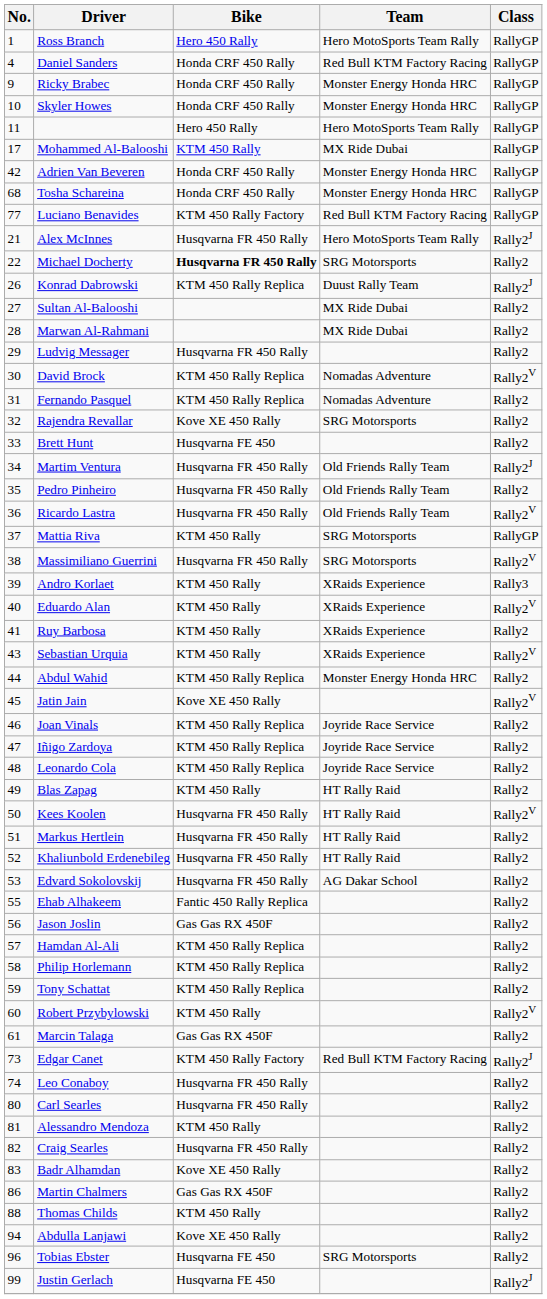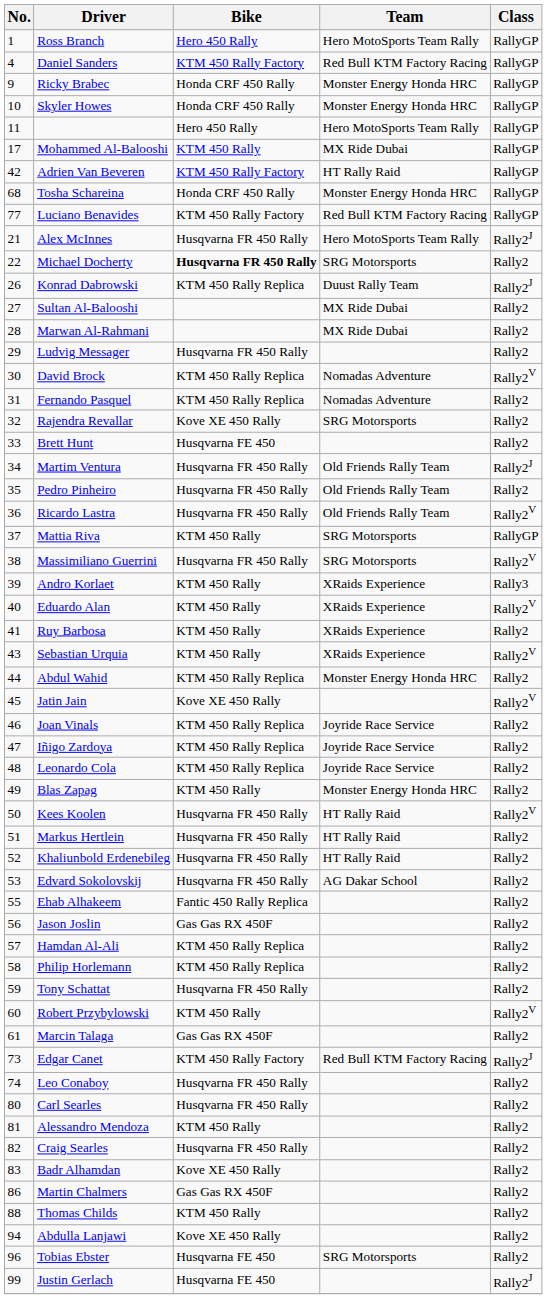 <table class="wikitable sortable" style="font-size:85%;">
 <tr>
 <th><big>No.</big></th>
 <th><big>Driver</big></th>
 <th><big>Bike</big></th>
 <th><big>Team</big></th>
 <th><big>Class</big></th>
 </tr>
 <tr>
 <td>1</td>
 <td> <a href='#'>Ross Branch</a></td>
 <td><a href='#'>Hero 450 Rally</a></td>
 <td>Hero MotoSports Team Rally</td>
 <td>RallyGP</td>
 </tr>
 <tr>
 <td>4</td>
 <td> <a href='#'> Daniel Sanders</a></td>
-<td>Honda CRF 450 Rally</td>
+<td><a href='#'>KTM 450 Rally Factory</a></td>
 <td>Red Bull KTM Factory Racing</td>
 <td>RallyGP</td>
 </tr>
 <tr>
 <td>9</td>
 <td> <a href='#'>Ricky Brabec</a></td>
 <td>Honda CRF 450 Rally</td>
 <td>Monster Energy Honda HRC</td>
 <td>RallyGP</td>
 </tr>
 <tr>
 <td>10</td>
 <td> <a href='#'>Skyler Howes</a></td>
 <td>Honda CRF 450 Rally</td>
 <td>Monster Energy Honda HRC</td>
 <td>RallyGP</td>
 </tr>
 <tr>
 <td>11</td>
 <td> </td>
 <td>Hero 450 Rally</td>
 <td>Hero MotoSports Team Rally</td>
 <td>RallyGP</td>
 </tr>
 <tr>
 <td>17</td>
 <td> <a href='#'>Mohammed Al-Balooshi</a></td>
 <td><a href='#'>KTM 450 Rally</a></td>
 <td>MX Ride Dubai</td>
 <td>RallyGP</td>
 </tr>
 <tr>
 <td>42</td>
 <td> <a href='#'>Adrien Van Beveren</a></td>
-<td>Honda CRF 450 Rally</td>
-<td>Monster Energy Honda HRC</td>
+<td><a href='#'>KTM 450 Rally Factory</a></td>
+<td>HT Rally Raid</td>
 <td>RallyGP</td>
 </tr>
 <tr>
 <td>68</td>
 <td> <a href='#'>Tosha Schareina</a></td>
 <td>Honda CRF 450 Rally</td>
 <td>Monster Energy Honda HRC</td>
 <td>RallyGP</td>
 </tr>
 <tr>
 <td>77</td>
 <td> <a href='#'>Luciano Benavides</a></td>
 <td>KTM 450 Rally Factory</td>
 <td>Red Bull KTM Factory Racing</td>
 <td>RallyGP</td>
 </tr>
 <tr>
 <td>21</td>
 <td> <a href='#'>Alex McInnes</a></td>
 <td>Husqvarna FR 450 Rally</td>
 <td>Hero MotoSports Team Rally</td>
 <td>Rally2<sup>J</sup></td>
 </tr>
 <tr>
 <td>22</td>
 <td> <a href='#'>Michael Docherty</a></td>
 <td><strong>Husqvarna FR 450 Rally</strong></td>
 <td>SRG Motorsports</td>
 <td>Rally2</td>
 </tr>
 <tr>
 <td>26</td>
 <td> <a href='#'>Konrad Dabrowski</a></td>
 <td>KTM 450 Rally Replica</td>
 <td>Duust Rally Team</td>
 <td>Rally2<sup>J</sup></td>
 </tr>
 <tr>
 <td>27</td>
 <td> <a href='#'>Sultan Al-Balooshi</a></td>
 <td></td>
 <td>MX Ride Dubai</td>
 <td>Rally2</td>
 </tr>
 <tr>
 <td>28</td>
 <td> <a href='#'>Marwan Al-Rahmani</a></td>
 <td></td>
 <td>MX Ride Dubai</td>
 <td>Rally2</td>
 </tr>
 <tr>
 <td>29</td>
 <td> <a href='#'>Ludvig Messager</a></td>
 <td>Husqvarna FR 450 Rally</td>
 <td></td>
 <td>Rally2</td>
 </tr>
 <tr>
 <td>30</td>
 <td> <a href='#'>David Brock</a></td>
 <td>KTM 450 Rally Replica</td>
 <td>Nomadas Adventure</td>
 <td>Rally2<sup>V</sup></td>
 </tr>
 <tr>
 <td>31</td>
 <td> <a href='#'>Fernando Pasquel</a></td>
 <td>KTM 450 Rally Replica</td>
 <td>Nomadas Adventure</td>
 <td>Rally2</td>
 </tr>
 <tr>
 <td>32</td>
 <td> <a href='#'>Rajendra Revallar</a></td>
 <td>Kove XE 450 Rally</td>
 <td>SRG Motorsports</td>
 <td>Rally2</td>
 </tr>
 <tr>
 <td>33</td>
 <td> <a href='#'>Brett Hunt</a></td>
 <td>Husqvarna FE 450</td>
 <td></td>
 <td>Rally2</td>
 </tr>
 <tr>
 <td>34</td>
 <td> <a href='#'>Martim Ventura</a></td>
 <td>Husqvarna FR 450 Rally</td>
 <td>Old Friends Rally Team</td>
 <td>Rally2<sup>J</sup></td>
 </tr>
 <tr>
 <td>35</td>
 <td> <a href='#'>Pedro Pinheiro</a></td>
 <td>Husqvarna FR 450 Rally</td>
 <td>Old Friends Rally Team</td>
 <td>Rally2</td>
 </tr>
 <tr>
 <td>36</td>
 <td> <a href='#'>Ricardo Lastra</a></td>
 <td>Husqvarna FR 450 Rally</td>
 <td>Old Friends Rally Team</td>
 <td>Rally2<sup>V</sup></td>
 </tr>
 <tr>
 <td>37</td>
 <td> <a href='#'>Mattia Riva</a></td>
 <td>KTM 450 Rally</td>
 <td>SRG Motorsports</td>
 <td>RallyGP</td>
 </tr>
 <tr>
 <td>38</td>
 <td> <a href='#'>Massimiliano Guerrini</a></td>
 <td>Husqvarna FR 450 Rally</td>
 <td>SRG Motorsports</td>
 <td>Rally2<sup>V</sup></td>
 </tr>
 <tr>
 <td>39</td>
 <td> <a href='#'>Andro Korlaet</a></td>
 <td>KTM 450 Rally</td>
 <td>XRaids Experience</td>
 <td>Rally3</td>
 </tr>
 <tr>
 <td>40</td>
 <td> <a href='#'>Eduardo Alan</a></td>
 <td>KTM 450 Rally</td>
 <td>XRaids Experience</td>
 <td>Rally2<sup>V</sup></td>
 </tr>
 <tr>
 <td>41</td>
 <td> <a href='#'>Ruy Barbosa</a></td>
 <td>KTM 450 Rally</td>
 <td>XRaids Experience</td>
 <td>Rally2</td>
 </tr>
 <tr>
 <td>43</td>
 <td> <a href='#'>Sebastian Urquia</a></td>
 <td>KTM 450 Rally</td>
 <td>XRaids Experience</td>
 <td>Rally2<sup>V</sup></td>
 </tr>
 <tr>
 <td>44</td>
 <td> <a href='#'>Abdul Wahid</a></td>
 <td>KTM 450 Rally Replica</td>
 <td>Monster Energy Honda HRC</td>
 <td>Rally2</td>
 </tr>
 <tr>
 <td>45</td>
 <td> <a href='#'>Jatin Jain</a></td>
 <td>Kove XE 450 Rally</td>
 <td></td>
 <td>Rally2<sup>V</sup></td>
 </tr>
 <tr>
 <td>46</td>
 <td> <a href='#'>Joan Vinals</a></td>
 <td>KTM 450 Rally Replica</td>
 <td>Joyride Race Service</td>
 <td>Rally2</td>
 </tr>
 <tr>
 <td>47</td>
 <td> <a href='#'>Iñigo Zardoya</a></td>
 <td>KTM 450 Rally Replica</td>
 <td>Joyride Race Service</td>
 <td>Rally2</td>
 </tr>
 <tr>
 <td>48</td>
 <td> <a href='#'>Leonardo Cola</a></td>
 <td>KTM 450 Rally Replica</td>
 <td>Joyride Race Service</td>
 <td>Rally2</td>
 </tr>
 <tr>
 <td>49</td>
 <td> <a href='#'>Blas Zapag</a></td>
 <td>KTM 450 Rally</td>
-<td>HT Rally Raid</td>
+<td>Monster Energy Honda HRC</td>
 <td>Rally2</td>
 </tr>
 <tr>
 <td>50</td>
 <td> <a href='#'>Kees Koolen</a></td>
 <td>Husqvarna FR 450 Rally</td>
 <td>HT Rally Raid</td>
 <td>Rally2<sup>V</sup></td>
 </tr>
 <tr>
 <td>51</td>
 <td> <a href='#'>Markus Hertlein</a></td>
 <td>Husqvarna FR 450 Rally</td>
 <td>HT Rally Raid</td>
 <td>Rally2</td>
 </tr>
 <tr>
 <td>52</td>
 <td> <a href='#'>Khaliunbold Erdenebileg</a></td>
 <td>Husqvarna FR 450 Rally</td>
 <td>HT Rally Raid</td>
 <td>Rally2</td>
 </tr>
 <tr>
 <td>53</td>
 <td> <a href='#'>Edvard Sokolovskij</a></td>
 <td>Husqvarna FR 450 Rally</td>
 <td>AG Dakar School</td>
 <td>Rally2</td>
 </tr>
 <tr>
 <td>55</td>
 <td> <a href='#'>Ehab Alhakeem</a></td>
 <td>Fantic 450 Rally Replica</td>
 <td></td>
 <td>Rally2</td>
 </tr>
 <tr>
 <td>56</td>
 <td> <a href='#'>Jason Joslin</a></td>
 <td>Gas Gas RX 450F</td>
 <td></td>
 <td>Rally2</td>
 </tr>
 <tr>
 <td>57</td>
 <td> <a href='#'>Hamdan Al-Ali</a></td>
 <td>KTM 450 Rally Replica</td>
 <td></td>
 <td>Rally2</td>
 </tr>
 <tr>
 <td>58</td>
 <td> <a href='#'>Philip Horlemann</a></td>
 <td>KTM 450 Rally Replica</td>
 <td></td>
 <td>Rally2</td>
 </tr>
 <tr>
 <td>59</td>
 <td> <a href='#'>Tony Schattat</a></td>
-<td>KTM 450 Rally Replica</td>
+<td>Husqvarna FR 450 Rally</td>
 <td></td>
 <td>Rally2</td>
 </tr>
 <tr>
 <td>60</td>
 <td> <a href='#'>Robert Przybylowski</a></td>
 <td>KTM 450 Rally</td>
 <td></td>
 <td>Rally2<sup>V</sup></td>
 </tr>
 <tr>
 <td>61</td>
 <td> <a href='#'>Marcin Talaga</a></td>
 <td>Gas Gas RX 450F</td>
 <td></td>
 <td>Rally2</td>
 </tr>
 <tr>
 <td>73</td>
 <td> <a href='#'>Edgar Canet</a></td>
 <td>KTM 450 Rally Factory</td>
 <td>Red Bull KTM Factory Racing</td>
 <td>Rally2<sup>J</sup></td>
 </tr>
 <tr>
 <td>74</td>
 <td> <a href='#'>Leo Conaboy</a></td>
 <td>Husqvarna FR 450 Rally</td>
 <td></td>
 <td>Rally2</td>
 </tr>
 <tr>
 <td>80</td>
 <td> <a href='#'>Carl Searles</a></td>
 <td>Husqvarna FR 450 Rally</td>
 <td></td>
 <td>Rally2</td>
 </tr>
 <tr>
 <td>81</td>
 <td> <a href='#'>Alessandro Mendoza</a></td>
 <td>KTM 450 Rally</td>
 <td></td>
 <td>Rally2</td>
 </tr>
 <tr>
 <td>82</td>
 <td> <a href='#'>Craig Searles</a></td>
 <td>Husqvarna FR 450 Rally</td>
 <td></td>
 <td>Rally2</td>
 </tr>
 <tr>
 <td>83</td>
 <td> <a href='#'>Badr Alhamdan</a></td>
 <td>Kove XE 450 Rally</td>
 <td></td>
 <td>Rally2</td>
 </tr>
 <tr>
 <td>86</td>
 <td> <a href='#'>Martin Chalmers</a></td>
 <td>Gas Gas RX 450F</td>
 <td></td>
 <td>Rally2</td>
 </tr>
 <tr>
 <td>88</td>
 <td> <a href='#'>Thomas Childs</a></td>
 <td>KTM 450 Rally</td>
 <td></td>
 <td>Rally2</td>
 </tr>
 <tr>
 <td>94</td>
 <td> <a href='#'>Abdulla Lanjawi</a></td>
 <td>Kove XE 450 Rally</td>
 <td></td>
 <td>Rally2</td>
 </tr>
 <tr>
 <td>96</td>
 <td> <a href='#'>Tobias Ebster</a></td>
 <td>Husqvarna FE 450</td>
 <td>SRG Motorsports</td>
 <td>Rally2</td>
 </tr>
 <tr>
 <td>99</td>
 <td> <a href='#'>Justin Gerlach</a></td>
 <td>Husqvarna FE 450</td>
 <td></td>
 <td>Rally2<sup>J</sup></td>
 </tr>
 <tr>
 </tr>
 </table>
